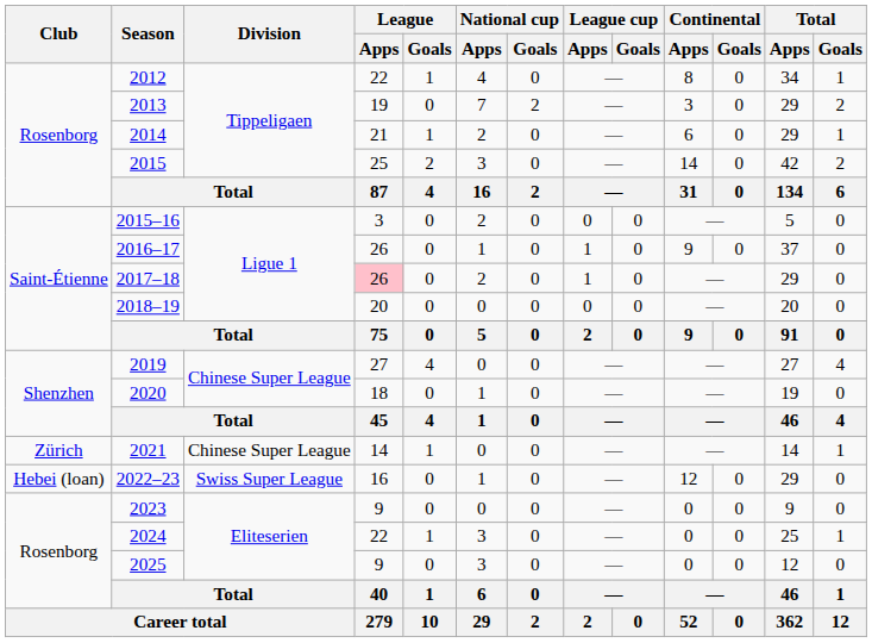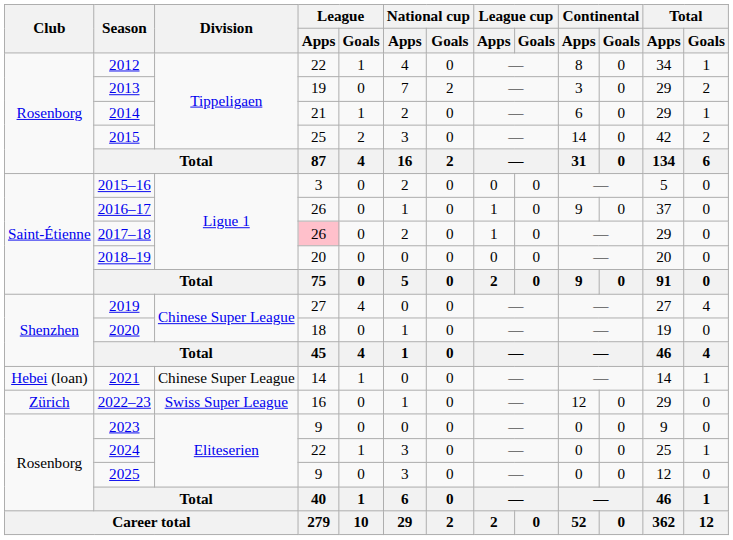 <table class="wikitable" style="text-align:center">
 <tr>
 <th rowspan="2">Club</th>
 <th rowspan="2">Season</th>
 <th rowspan="2">Division</th>
 <th colspan="2">League</th>
 <th colspan="2">National cup</th>
 <th colspan="2">League cup</th>
 <th colspan="2">Continental</th>
 <th colspan="2">Total</th>
 </tr>
 <tr>
 <th>Apps</th>
 <th>Goals</th>
 <th>Apps</th>
 <th>Goals</th>
 <th>Apps</th>
 <th>Goals</th>
 <th>Apps</th>
 <th>Goals</th>
 <th>Apps</th>
 <th>Goals</th>
 </tr>
 <tr>
 <td rowspan="5"><a href='#'>Rosenborg</a></td>
 <td><a href='#'>2012</a></td>
 <td rowspan="4"><a href='#'>Tippeligaen</a></td>
 <td>22</td>
 <td>1</td>
 <td>4</td>
 <td>0</td>
 <td colspan="2">—</td>
 <td>8</td>
 <td>0</td>
 <td>34</td>
 <td>1</td>
 </tr>
 <tr>
 <td><a href='#'>2013</a></td>
 <td>19</td>
 <td>0</td>
 <td>7</td>
 <td>2</td>
 <td colspan="2">—</td>
 <td>3</td>
 <td>0</td>
 <td>29</td>
 <td>2</td>
 </tr>
 <tr>
 <td><a href='#'>2014</a></td>
 <td>21</td>
 <td>1</td>
 <td>2</td>
 <td>0</td>
 <td colspan="2">—</td>
 <td>6</td>
 <td>0</td>
 <td>29</td>
 <td>1</td>
 </tr>
 <tr>
 <td><a href='#'>2015</a></td>
 <td>25</td>
 <td>2</td>
 <td>3</td>
 <td>0</td>
 <td colspan="2">—</td>
 <td>14</td>
 <td>0</td>
 <td>42</td>
 <td>2</td>
 </tr>
 <tr>
 <th colspan="2">Total</th>
 <th>87</th>
 <th>4</th>
 <th>16</th>
 <th>2</th>
 <th colspan="2">—</th>
 <th>31</th>
 <th>0</th>
 <th>134</th>
 <th>6</th>
 </tr>
 <tr>
 <td rowspan="5"><a href='#'>Saint-Étienne</a></td>
 <td><a href='#'>2015–16</a></td>
 <td rowspan="4"><a href='#'>Ligue 1</a></td>
 <td>3</td>
 <td>0</td>
 <td>2</td>
 <td>0</td>
 <td>0</td>
 <td>0</td>
 <td colspan="2">—</td>
 <td>5</td>
 <td>0</td>
 </tr>
 <tr>
 <td><a href='#'>2016–17</a></td>
 <td>26</td>
 <td>0</td>
 <td>1</td>
 <td>0</td>
 <td>1</td>
 <td>0</td>
 <td>9</td>
 <td>0</td>
 <td>37</td>
 <td>0</td>
 </tr>
 <tr>
 <td><a href='#'>2017–18</a></td>
 <td style="background: pink;">26</td>
 <td>0</td>
 <td>2</td>
 <td>0</td>
 <td>1</td>
 <td>0</td>
 <td colspan="2">—</td>
 <td>29</td>
 <td>0</td>
 </tr>
 <tr>
 <td><a href='#'>2018–19</a></td>
 <td>20</td>
 <td>0</td>
 <td>0</td>
 <td>0</td>
 <td>0</td>
 <td>0</td>
 <td colspan="2">—</td>
 <td>20</td>
 <td>0</td>
 </tr>
 <tr>
 <th colspan="2">Total</th>
 <th>75</th>
 <th>0</th>
 <th>5</th>
 <th>0</th>
 <th>2</th>
 <th>0</th>
 <th>9</th>
 <th>0</th>
 <th>91</th>
 <th>0</th>
 </tr>
 <tr>
 <td rowspan="3"><a href='#'>Shenzhen</a></td>
 <td><a href='#'>2019</a></td>
 <td rowspan="2"><a href='#'>Chinese Super League</a></td>
 <td>27</td>
 <td>4</td>
 <td>0</td>
 <td>0</td>
 <td colspan="2">—</td>
 <td colspan="2">—</td>
 <td>27</td>
 <td>4</td>
 </tr>
 <tr>
 <td><a href='#'>2020</a></td>
 <td>18</td>
 <td>0</td>
 <td>1</td>
 <td>0</td>
 <td colspan="2">—</td>
 <td colspan="2">—</td>
 <td>19</td>
 <td>0</td>
 </tr>
 <tr>
 <th colspan="2">Total</th>
 <th>45</th>
 <th>4</th>
 <th>1</th>
 <th>0</th>
 <th colspan="2">—</th>
 <th colspan="2">—</th>
 <th>46</th>
 <th>4</th>
 </tr>
 <tr>
-<td><a href='#'>Zürich</a></td>
+<td><a href='#'>Hebei</a> (loan)</td>
 <td><a href='#'>2021</a></td>
 <td>Chinese Super League</td>
 <td>14</td>
 <td>1</td>
 <td>0</td>
 <td>0</td>
 <td colspan="2">—</td>
 <td colspan="2">—</td>
 <td>14</td>
 <td>1</td>
 </tr>
 <tr>
-<td><a href='#'>Hebei</a> (loan)</td>
+<td><a href='#'>Zürich</a></td>
 <td><a href='#'>2022–23</a></td>
 <td><a href='#'>Swiss Super League</a></td>
 <td>16</td>
 <td>0</td>
 <td>1</td>
 <td>0</td>
 <td colspan="2">—</td>
 <td>12</td>
 <td>0</td>
 <td>29</td>
 <td>0</td>
 </tr>
 <tr>
 <td rowspan="4">Rosenborg</td>
 <td><a href='#'>2023</a></td>
 <td rowspan="3"><a href='#'>Eliteserien</a></td>
 <td>9</td>
 <td>0</td>
 <td>0</td>
 <td>0</td>
 <td colspan="2">—</td>
 <td>0</td>
 <td>0</td>
 <td>9</td>
 <td>0</td>
 </tr>
 <tr>
 <td><a href='#'>2024</a></td>
 <td>22</td>
 <td>1</td>
 <td>3</td>
 <td>0</td>
 <td colspan="2">—</td>
 <td>0</td>
 <td>0</td>
 <td>25</td>
 <td>1</td>
 </tr>
 <tr>
 <td><a href='#'>2025</a></td>
 <td>9</td>
 <td>0</td>
 <td>3</td>
 <td>0</td>
 <td colspan="2">—</td>
 <td>0</td>
 <td>0</td>
 <td>12</td>
 <td>0</td>
 </tr>
 <tr>
 <th colspan="2">Total</th>
 <th>40</th>
 <th>1</th>
 <th>6</th>
 <th>0</th>
 <th colspan="2">—</th>
 <th colspan="2">—</th>
 <th>46</th>
 <th>1</th>
 </tr>
 <tr>
 <th colspan="3">Career total</th>
 <th>279</th>
 <th>10</th>
 <th>29</th>
 <th>2</th>
 <th>2</th>
 <th>0</th>
 <th>52</th>
 <th>0</th>
 <th>362</th>
 <th>12</th>
 </tr>
 </table>
